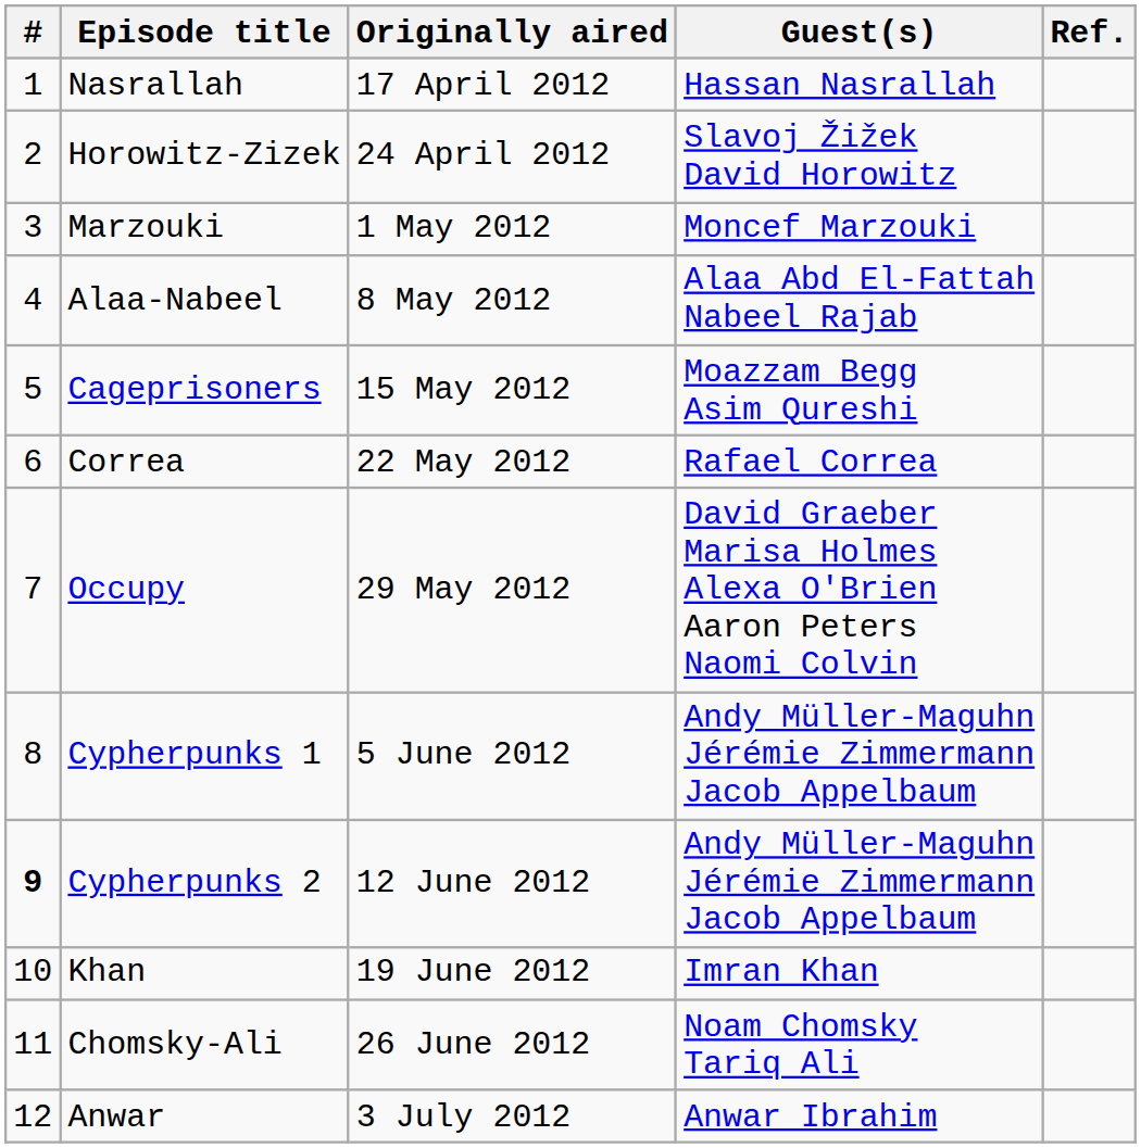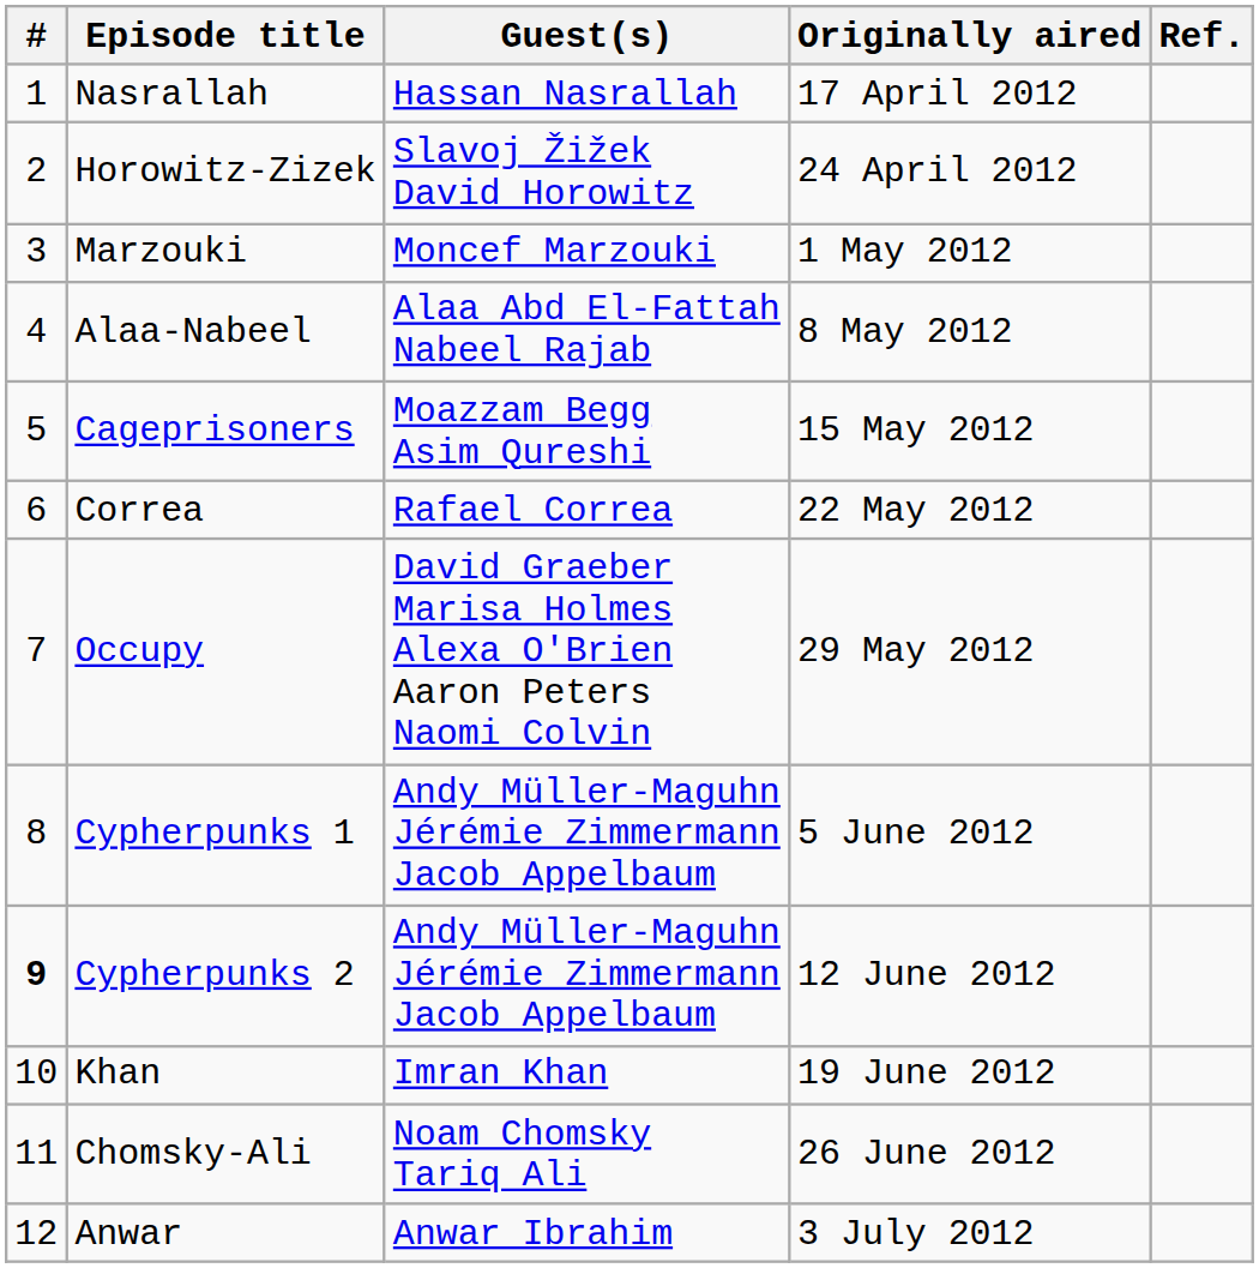 <table class="wikitable">
 <tr>
 <th>#</th>
 <th>Episode title</th>
+<th>Guest(s)</th>
 <th>Originally aired</th>
-<th>Guest(s)</th>
 <th>Ref.</th>
 </tr>
 <tr>
 <td style="text-align:center;">1</td>
 <td>Nasrallah</td>
+<td><a href='#'>Hassan Nasrallah</a></td>
 <td>17 April 2012</td>
-<td><a href='#'>Hassan Nasrallah</a></td>
 <td style="text-align:center;"></td>
 </tr>
 <tr>
 <td style="text-align:center;">2</td>
 <td>Horowitz-Zizek</td>
+<td><a href='#'>Slavoj Žižek</a> <br> <a href='#'>David Horowitz</a></td>
 <td>24 April 2012</td>
-<td><a href='#'>Slavoj Žižek</a> <br> <a href='#'>David Horowitz</a></td>
 <td style="text-align:center;"></td>
 </tr>
 <tr>
 <td style="text-align:center;">3</td>
 <td>Marzouki</td>
+<td><a href='#'>Moncef Marzouki</a></td>
 <td>1 May 2012</td>
-<td><a href='#'>Moncef Marzouki</a></td>
 <td style="text-align:center;"></td>
 </tr>
 <tr>
 <td style="text-align:center;">4</td>
 <td>Alaa-Nabeel</td>
+<td><a href='#'>Alaa Abd El-Fattah</a> <br> <a href='#'>Nabeel Rajab</a></td>
 <td>8 May 2012</td>
-<td><a href='#'>Alaa Abd El-Fattah</a> <br> <a href='#'>Nabeel Rajab</a></td>
 <td style="text-align:center;"></td>
 </tr>
 <tr>
 <td style="text-align:center;">5</td>
 <td><a href='#'>Cageprisoners</a></td>
+<td><a href='#'>Moazzam Begg</a> <br> <a href='#'>Asim Qureshi</a></td>
 <td>15 May 2012</td>
-<td><a href='#'>Moazzam Begg</a> <br> <a href='#'>Asim Qureshi</a></td>
 <td style="text-align:center;"></td>
 </tr>
 <tr>
 <td style="text-align:center;">6</td>
 <td>Correa</td>
+<td><a href='#'>Rafael Correa</a></td>
 <td>22 May 2012</td>
-<td><a href='#'>Rafael Correa</a></td>
 <td style="text-align:center;"></td>
 </tr>
 <tr>
 <td style="text-align:center;">7</td>
 <td><a href='#'>Occupy</a></td>
+<td><a href='#'>David Graeber</a> <br> <a href='#'>Marisa Holmes</a> <br> <a href='#'>Alexa O'Brien</a> <br> Aaron Peters <br> <a href='#'>Naomi Colvin</a></td>
 <td>29 May 2012</td>
-<td><a href='#'>David Graeber</a> <br> <a href='#'>Marisa Holmes</a> <br> <a href='#'>Alexa O'Brien</a> <br> Aaron Peters <br> <a href='#'>Naomi Colvin</a></td>
 <td style="text-align:center;"></td>
 </tr>
 <tr>
 <td style="text-align:center;">8</td>
 <td><a href='#'>Cypherpunks</a> 1</td>
+<td><a href='#'>Andy Müller-Maguhn</a> <br> <a href='#'>Jérémie Zimmermann</a> <br> <a href='#'>Jacob Appelbaum</a></td>
 <td>5 June 2012</td>
-<td><a href='#'>Andy Müller-Maguhn</a> <br> <a href='#'>Jérémie Zimmermann</a> <br> <a href='#'>Jacob Appelbaum</a></td>
 <td style="text-align:center;"></td>
 </tr>
 <tr>
 <td style="text-align:center;"><strong>9</strong></td>
 <td><a href='#'>Cypherpunks</a> 2</td>
+<td><a href='#'>Andy Müller-Maguhn</a> <br> <a href='#'>Jérémie Zimmermann</a> <br> <a href='#'>Jacob Appelbaum</a></td>
 <td>12 June 2012</td>
-<td><a href='#'>Andy Müller-Maguhn</a> <br> <a href='#'>Jérémie Zimmermann</a> <br> <a href='#'>Jacob Appelbaum</a></td>
 <td style="text-align:center;"></td>
 </tr>
 <tr>
 <td style="text-align:center;">10</td>
 <td>Khan  </td>
+<td><a href='#'>Imran Khan</a></td>
 <td>19 June 2012</td>
-<td><a href='#'>Imran Khan</a></td>
 <td style="text-align:center;"></td>
 </tr>
 <tr>
 <td style="text-align:center;">11</td>
 <td>Chomsky-Ali</td>
+<td><a href='#'>Noam Chomsky</a> <br> <a href='#'>Tariq Ali</a></td>
 <td>26 June 2012</td>
-<td><a href='#'>Noam Chomsky</a> <br> <a href='#'>Tariq Ali</a></td>
 <td style="text-align:center;"></td>
 </tr>
 <tr>
 <td style="text-align:center;">12</td>
 <td>Anwar</td>
+<td><a href='#'>Anwar Ibrahim</a></td>
 <td>3 July 2012</td>
-<td><a href='#'>Anwar Ibrahim</a></td>
 <td style="text-align:center;"></td>
 </tr>
 </table>
